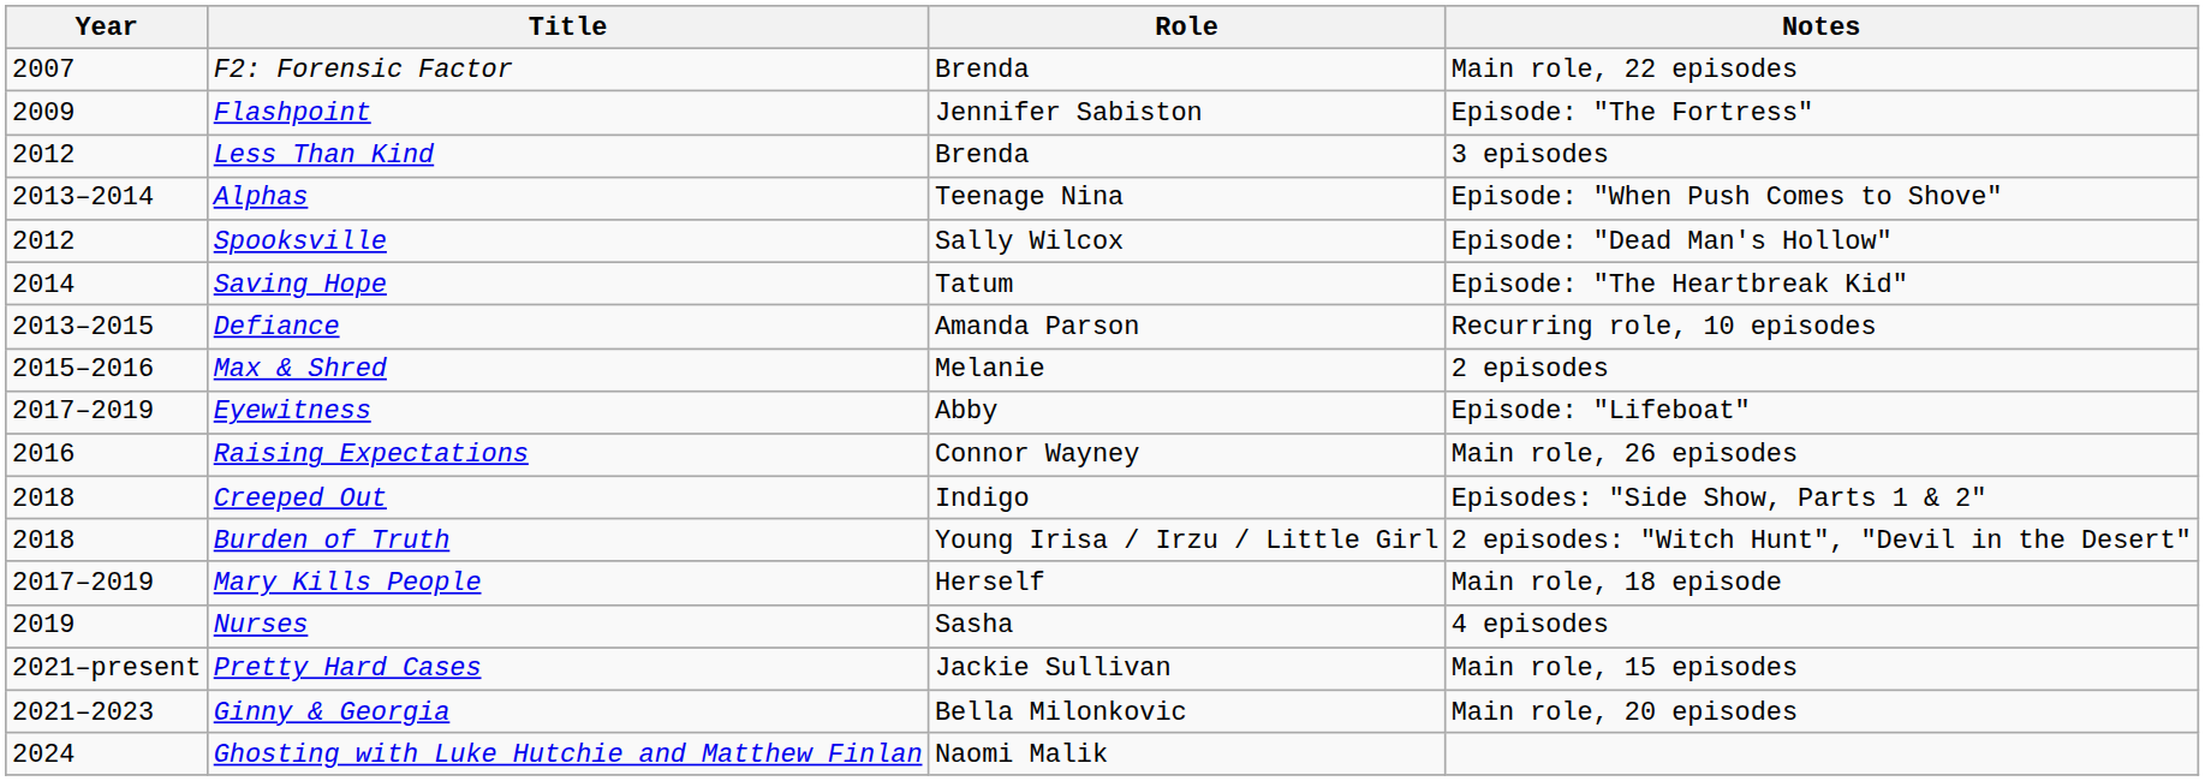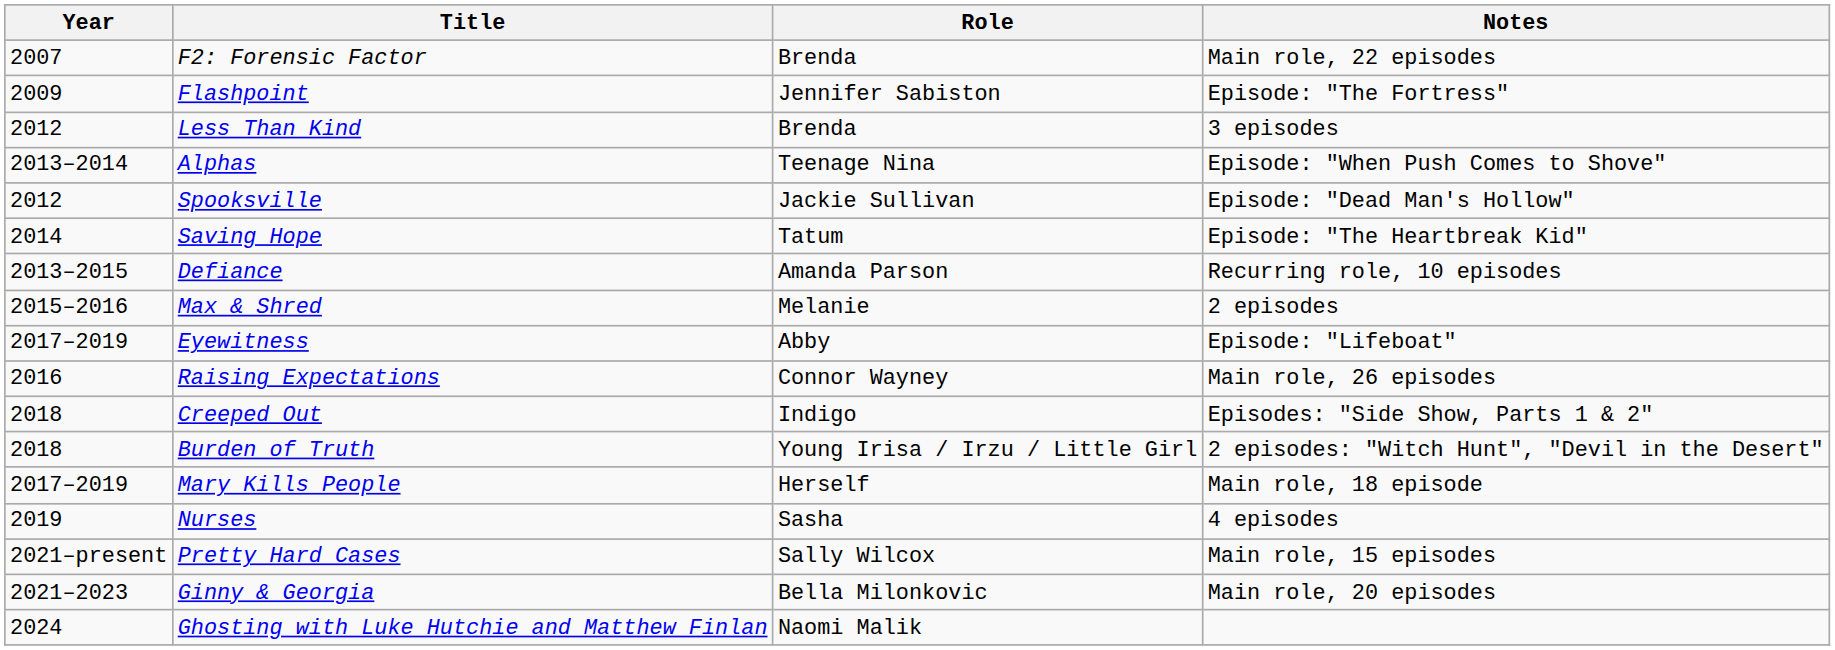 <table class="wikitable sortable">
 <tr>
 <th>Year</th>
 <th>Title</th>
 <th>Role</th>
 <th>Notes</th>
 </tr>
 <tr>
 <td>2007</td>
 <td><em>F2: Forensic Factor</em></td>
 <td>Brenda</td>
 <td>Main role, 22 episodes</td>
 </tr>
 <tr>
 <td>2009</td>
 <td><em><a href='#'>Flashpoint</a></em></td>
 <td>Jennifer Sabiston</td>
 <td>Episode: "The Fortress"</td>
 </tr>
 <tr>
 <td>2012</td>
 <td><em><a href='#'>Less Than Kind</a></em></td>
 <td>Brenda</td>
 <td>3 episodes</td>
 </tr>
 <tr>
 <td>2013–2014</td>
 <td><em><a href='#'>Alphas</a></em></td>
 <td>Teenage Nina</td>
 <td>Episode: "When Push Comes to Shove"</td>
 </tr>
 <tr>
 <td>2012</td>
 <td><em><a href='#'>Spooksville</a></em></td>
-<td>Sally Wilcox</td>
+<td>Jackie Sullivan</td>
 <td>Episode: "Dead Man's Hollow"</td>
 </tr>
 <tr>
 <td>2014</td>
 <td><em><a href='#'>Saving Hope</a></em></td>
 <td>Tatum</td>
 <td>Episode: "The Heartbreak Kid"</td>
 </tr>
 <tr>
 <td>2013–2015</td>
 <td><em><a href='#'>Defiance</a></em></td>
 <td>Amanda Parson</td>
 <td>Recurring role, 10 episodes</td>
 </tr>
 <tr>
 <td>2015–2016</td>
 <td><em><a href='#'>Max & Shred</a></em></td>
 <td>Melanie</td>
 <td>2 episodes</td>
 </tr>
 <tr>
 <td>2017–2019</td>
 <td><em><a href='#'>Eyewitness</a></em></td>
 <td>Abby</td>
 <td>Episode: "Lifeboat"</td>
 </tr>
 <tr>
 <td>2016</td>
 <td><em><a href='#'>Raising Expectations</a></em></td>
 <td>Connor Wayney</td>
 <td>Main role, 26 episodes</td>
 </tr>
 <tr>
 <td>2018</td>
 <td><em><a href='#'>Creeped Out</a></em></td>
 <td>Indigo</td>
 <td>Episodes: "Side Show, Parts 1 & 2"</td>
 </tr>
 <tr>
 <td>2018</td>
 <td><em><a href='#'>Burden of Truth</a></em></td>
 <td>Young Irisa / Irzu / Little Girl</td>
 <td>2 episodes: "Witch Hunt", "Devil in the Desert"</td>
 </tr>
 <tr>
 <td>2017–2019</td>
 <td><em><a href='#'>Mary Kills People</a></em></td>
 <td>Herself</td>
 <td>Main role, 18 episode</td>
 </tr>
 <tr>
 <td>2019</td>
 <td><em><a href='#'>Nurses</a></em></td>
 <td>Sasha</td>
 <td>4 episodes</td>
 </tr>
 <tr>
 <td>2021–present</td>
 <td><em><a href='#'>Pretty Hard Cases</a></em></td>
-<td>Jackie Sullivan</td>
+<td>Sally Wilcox</td>
 <td>Main role, 15 episodes</td>
 </tr>
 <tr>
 <td>2021–2023</td>
 <td><em><a href='#'>Ginny & Georgia</a></em></td>
 <td>Bella Milonkovic</td>
 <td>Main role, 20 episodes</td>
 </tr>
 <tr>
 <td>2024</td>
 <td><em><a href='#'>Ghosting with Luke Hutchie and Matthew Finlan</a></em></td>
 <td>Naomi Malik</td>
 <td></td>
 </tr>
 </table>
